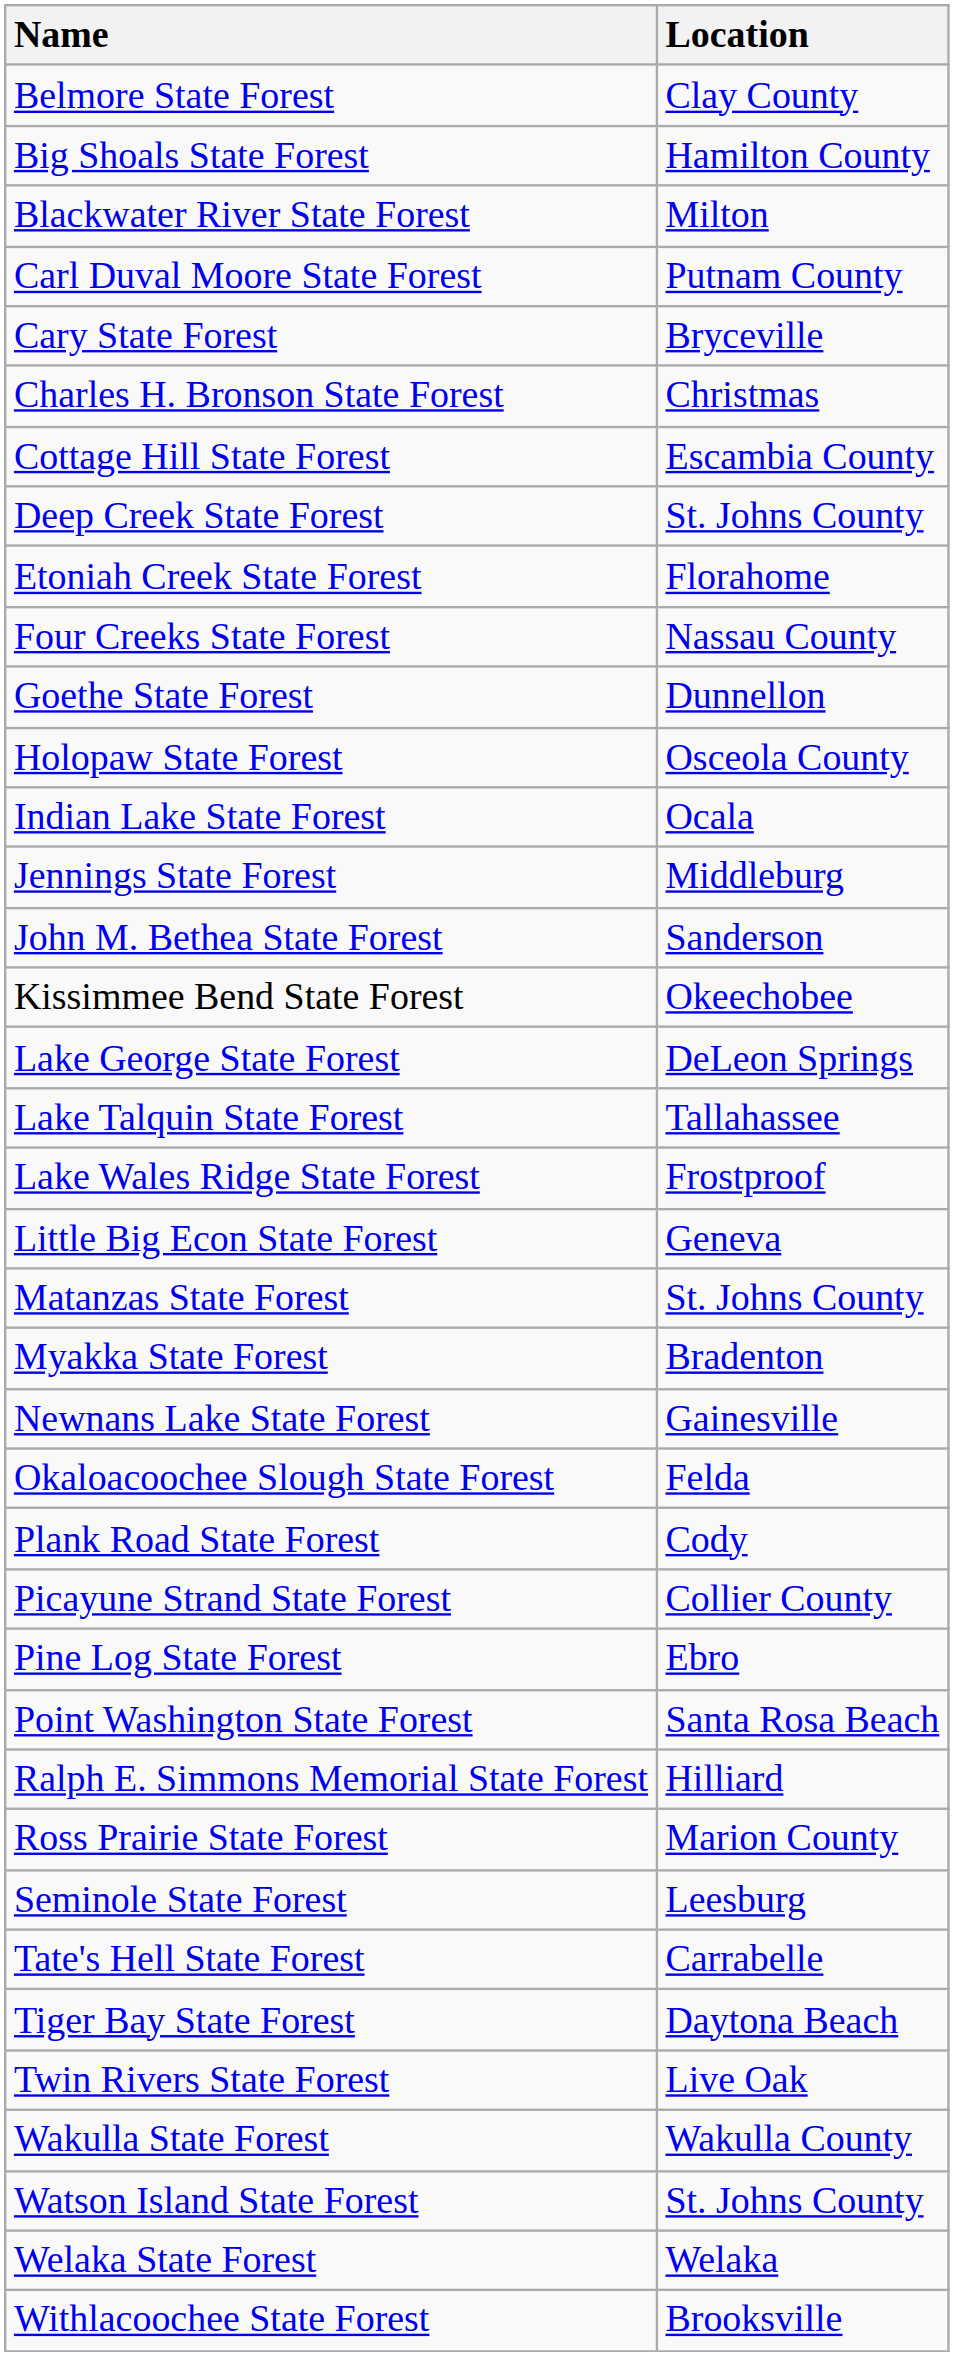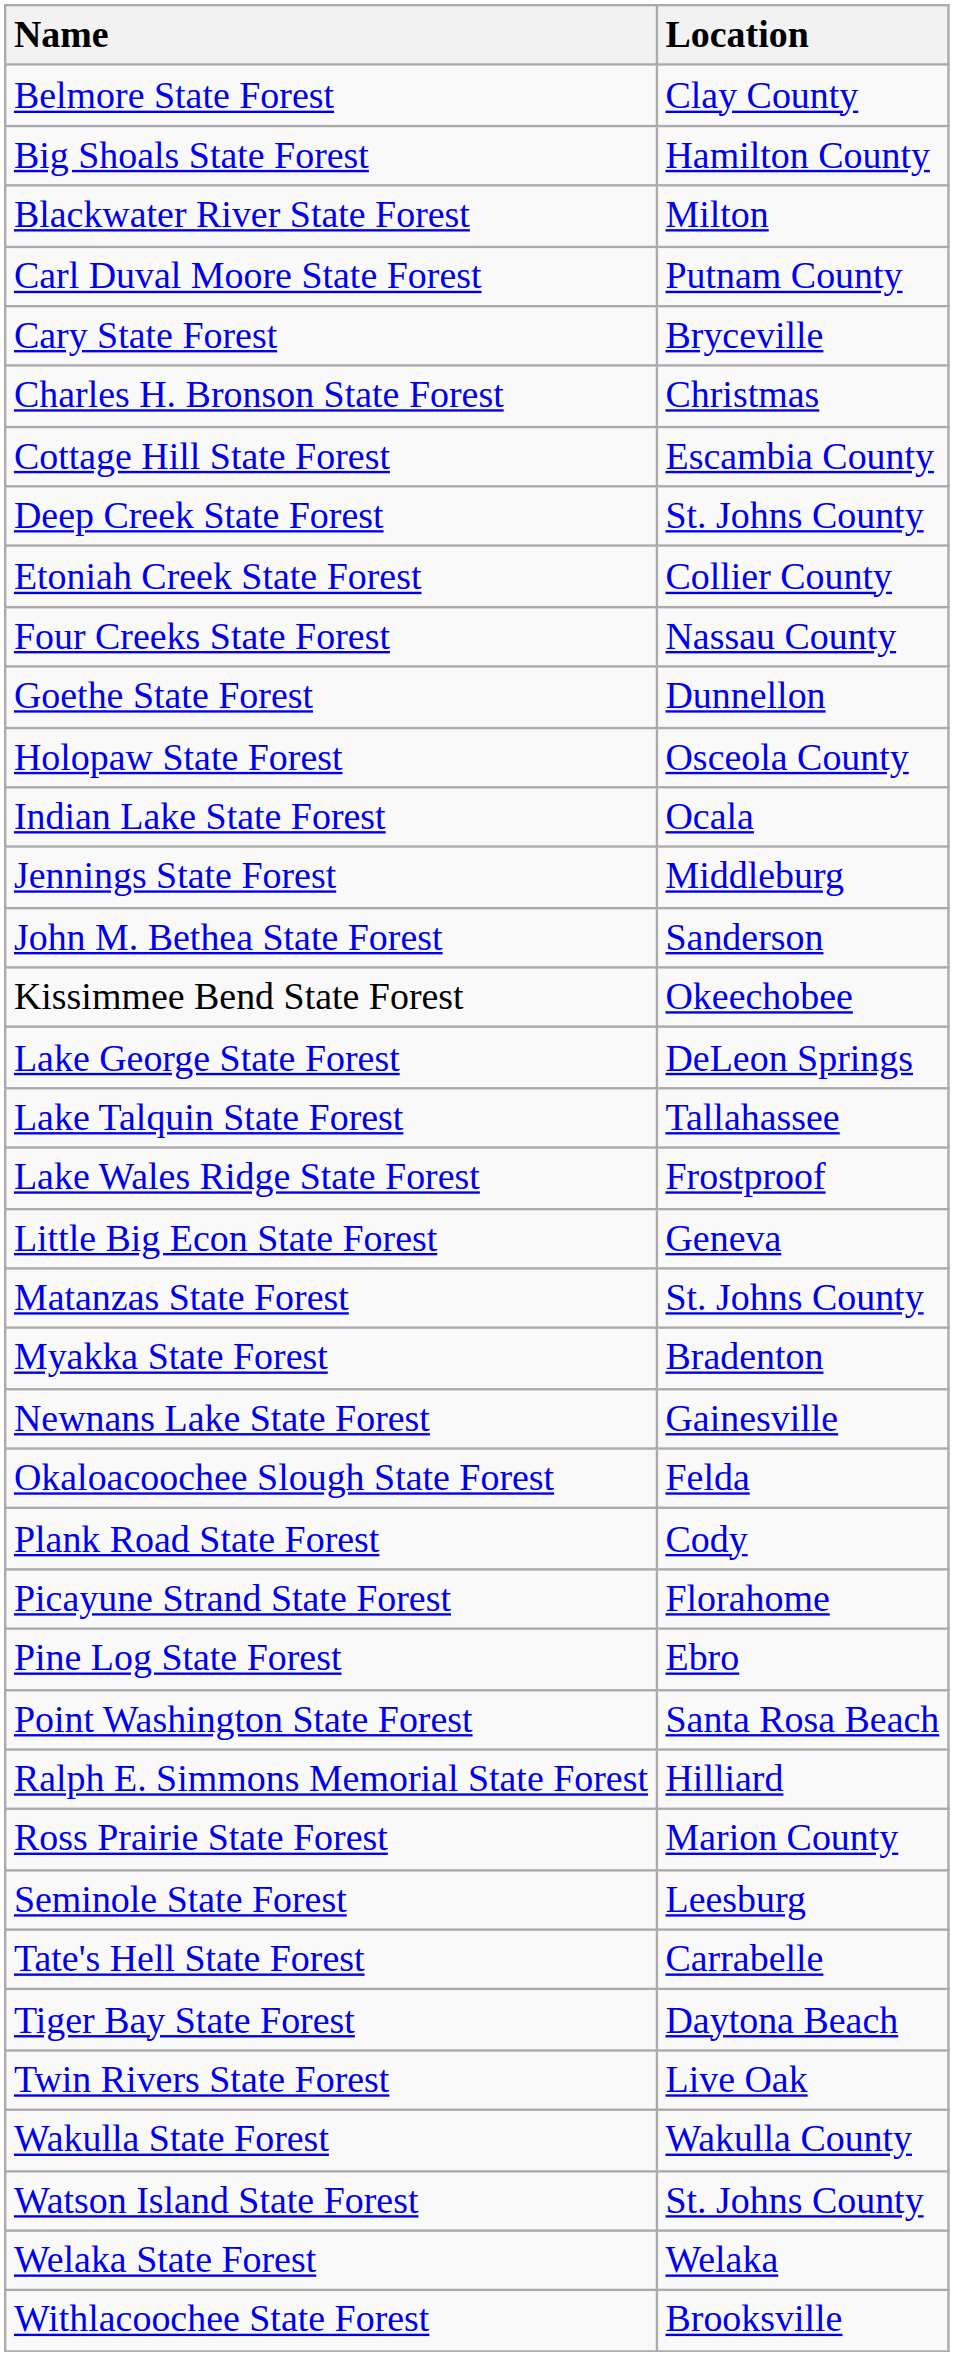 <table class="wikitable sortable">
 <tr>
 <th style="text-align:left">Name</th>
 <th style="text-align:left">Location<br></th>
 </tr>
 <tr>
 <td><a href='#'>Belmore State Forest</a></td>
 <td><a href='#'>Clay County</a></td>
 </tr>
 <tr>
 <td><a href='#'>Big Shoals State Forest</a></td>
 <td><a href='#'>Hamilton County</a></td>
 </tr>
 <tr>
 <td><a href='#'>Blackwater River State Forest</a></td>
 <td><a href='#'>Milton</a></td>
 </tr>
 <tr>
 <td><a href='#'>Carl Duval Moore State Forest</a></td>
 <td><a href='#'>Putnam County</a></td>
 </tr>
 <tr>
 <td><a href='#'>Cary State Forest</a></td>
 <td><a href='#'>Bryceville</a></td>
 </tr>
 <tr>
 <td><a href='#'>Charles H. Bronson State Forest</a></td>
 <td><a href='#'>Christmas</a></td>
 </tr>
 <tr>
 <td><a href='#'>Cottage Hill State Forest</a></td>
 <td><a href='#'>Escambia County</a></td>
 </tr>
 <tr>
 <td><a href='#'>Deep Creek State Forest</a></td>
 <td><a href='#'>St. Johns County</a></td>
 </tr>
 <tr>
 <td><a href='#'>Etoniah Creek State Forest</a></td>
-<td><a href='#'>Florahome</a></td>
+<td><a href='#'>Collier County</a></td>
 </tr>
 <tr>
 <td><a href='#'>Four Creeks State Forest</a></td>
 <td><a href='#'>Nassau County</a></td>
 </tr>
 <tr>
 <td><a href='#'>Goethe State Forest</a></td>
 <td><a href='#'>Dunnellon</a></td>
 </tr>
 <tr>
 <td><a href='#'>Holopaw State Forest</a></td>
 <td><a href='#'>Osceola County</a></td>
 </tr>
 <tr>
 <td><a href='#'>Indian Lake State Forest</a></td>
 <td><a href='#'>Ocala</a></td>
 </tr>
 <tr>
 <td><a href='#'>Jennings State Forest</a></td>
 <td><a href='#'>Middleburg</a></td>
 </tr>
 <tr>
 <td><a href='#'>John M. Bethea State Forest</a></td>
 <td><a href='#'>Sanderson</a></td>
 </tr>
 <tr>
 <td>Kissimmee Bend State Forest</td>
 <td><a href='#'>Okeechobee</a></td>
 </tr>
 <tr>
 <td><a href='#'>Lake George State Forest</a></td>
 <td><a href='#'>DeLeon Springs</a></td>
 </tr>
 <tr>
 <td><a href='#'>Lake Talquin State Forest</a></td>
 <td><a href='#'>Tallahassee</a></td>
 </tr>
 <tr>
 <td><a href='#'>Lake Wales Ridge State Forest</a></td>
 <td><a href='#'>Frostproof</a></td>
 </tr>
 <tr>
 <td><a href='#'>Little Big Econ State Forest</a></td>
 <td><a href='#'>Geneva</a></td>
 </tr>
 <tr>
 <td><a href='#'>Matanzas State Forest</a></td>
 <td><a href='#'>St. Johns County</a></td>
 </tr>
 <tr>
 <td><a href='#'>Myakka State Forest</a></td>
 <td><a href='#'>Bradenton</a></td>
 </tr>
 <tr>
 <td><a href='#'>Newnans Lake State Forest</a></td>
 <td><a href='#'>Gainesville</a></td>
 </tr>
 <tr>
 <td><a href='#'>Okaloacoochee Slough State Forest</a></td>
 <td><a href='#'>Felda</a></td>
 </tr>
 <tr>
 <td><a href='#'>Plank Road State Forest</a></td>
 <td><a href='#'>Cody</a></td>
 </tr>
 <tr>
 <td><a href='#'>Picayune Strand State Forest</a></td>
-<td><a href='#'>Collier County</a></td>
+<td><a href='#'>Florahome</a></td>
 </tr>
 <tr>
 <td><a href='#'>Pine Log State Forest</a></td>
 <td><a href='#'>Ebro</a></td>
 </tr>
 <tr>
 <td><a href='#'>Point Washington State Forest</a></td>
 <td><a href='#'>Santa Rosa Beach</a></td>
 </tr>
 <tr>
 <td><a href='#'>Ralph E. Simmons Memorial State Forest</a></td>
 <td><a href='#'>Hilliard</a></td>
 </tr>
 <tr>
 <td><a href='#'>Ross Prairie State Forest</a></td>
 <td><a href='#'>Marion County</a></td>
 </tr>
 <tr>
 <td><a href='#'>Seminole State Forest</a></td>
 <td><a href='#'>Leesburg</a></td>
 </tr>
 <tr>
 <td><a href='#'>Tate's Hell State Forest</a></td>
 <td><a href='#'>Carrabelle</a></td>
 </tr>
 <tr>
 <td><a href='#'>Tiger Bay State Forest</a></td>
 <td><a href='#'>Daytona Beach</a></td>
 </tr>
 <tr>
 <td><a href='#'>Twin Rivers State Forest</a></td>
 <td><a href='#'>Live Oak</a></td>
 </tr>
 <tr>
 <td><a href='#'>Wakulla State Forest</a></td>
 <td><a href='#'>Wakulla County</a></td>
 </tr>
 <tr>
 <td><a href='#'>Watson Island State Forest</a></td>
 <td><a href='#'>St. Johns County</a></td>
 </tr>
 <tr>
 <td><a href='#'>Welaka State Forest</a></td>
 <td><a href='#'>Welaka</a></td>
 </tr>
 <tr>
 <td><a href='#'>Withlacoochee State Forest</a></td>
 <td><a href='#'>Brooksville</a></td>
 </tr>
 </table>
